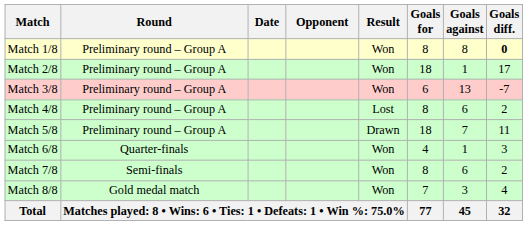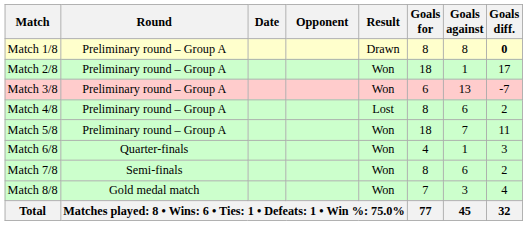 <table class="wikitable sortable" style="text-align: center; font-size: 85%; margin-left: 1em;">
 <tr>
 <th>Match</th>
 <th>Round</th>
 <th>Date</th>
 <th>Opponent</th>
 <th>Result</th>
 <th>Goals<br>for</th>
 <th>Goals<br>against</th>
 <th>Goals<br>diff.</th>
 </tr>
 <tr style="background-color: #ffffcc;">
 <td>Match 1/8</td>
 <td>Preliminary round – Group A</td>
 <td style="text-align: right;"></td>
 <td style="text-align: left;"></td>
-<td>Won</td>
+<td>Drawn</td>
 <td>8</td>
 <td>8</td>
 <td><strong>0</strong></td>
 </tr>
 <tr style="background-color: #ccffcc;">
 <td>Match 2/8</td>
 <td>Preliminary round – Group A</td>
 <td style="text-align: right;"></td>
 <td style="text-align: left;"></td>
 <td>Won</td>
 <td>18</td>
 <td>1</td>
 <td>17</td>
 </tr>
 <tr style="background-color: #ffcccc;">
 <td>Match 3/8</td>
 <td>Preliminary round – Group A</td>
 <td style="text-align: right;"></td>
 <td style="text-align: left;"></td>
 <td>Won</td>
 <td>6</td>
 <td>13</td>
 <td>-7</td>
 </tr>
 <tr style="background-color: #ccffcc;">
 <td>Match 4/8</td>
 <td>Preliminary round – Group A</td>
 <td style="text-align: right;"></td>
 <td style="text-align: left;"></td>
 <td>Lost</td>
 <td>8</td>
 <td>6</td>
 <td>2</td>
 </tr>
 <tr style="background-color: #ccffcc;">
 <td>Match 5/8</td>
 <td>Preliminary round – Group A</td>
 <td style="text-align: right;"></td>
 <td style="text-align: left;"></td>
-<td>Drawn</td>
+<td>Won</td>
 <td>18</td>
 <td>7</td>
 <td>11</td>
 </tr>
 <tr style="background-color: #ccffcc;">
 <td>Match 6/8</td>
 <td>Quarter-finals</td>
 <td style="text-align: right;"></td>
 <td style="text-align: left;"></td>
 <td>Won</td>
 <td>4</td>
 <td>1</td>
 <td>3</td>
 </tr>
 <tr style="background-color: #ccffcc;">
 <td>Match 7/8</td>
 <td>Semi-finals</td>
 <td style="text-align: right;"></td>
 <td style="text-align: left;"></td>
 <td>Won</td>
 <td>8</td>
 <td>6</td>
 <td>2</td>
 </tr>
 <tr style="background-color: #ccffcc;">
 <td>Match 8/8</td>
 <td>Gold medal match</td>
 <td style="text-align: right;"></td>
 <td style="text-align: left;"></td>
 <td>Won</td>
 <td>7</td>
 <td>3</td>
 <td>4</td>
 </tr>
 <tr>
 <th>Total</th>
 <th colspan="4">Matches played: 8 • Wins: 6 • Ties: 1 • Defeats: 1 • Win %: 75.0%</th>
 <th>77</th>
 <th>45</th>
 <th>32</th>
 </tr>
 </table>
